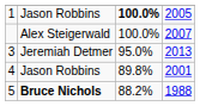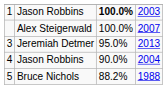 <table class="wikitable">
 <tr>
 </tr>
 <tr>
 <td>1</td>
 <td>Jason Robbins</td>
 <td><strong><abbr>100.0%</abbr></strong></td>
-<td><a href='#'>2005</a></td>
+<td><a href='#'>2003</a></td>
 </tr>
 <tr>
 <td></td>
 <td>Alex Steigerwald</td>
 <td><abbr>100.0%</abbr></td>
 <td><a href='#'>2007</a></td>
 </tr>
 <tr>
 <td>3</td>
 <td>Jeremiah Detmer</td>
 <td><abbr>95.0%</abbr></td>
 <td><a href='#'>2013</a></td>
 </tr>
 <tr>
 <td>4</td>
 <td>Jason Robbins</td>
-<td><abbr>89.8%</abbr></td>
-<td><a href='#'>2001</a></td>
+<td><abbr>90.0%</abbr></td>
+<td><a href='#'>2004</a></td>
 </tr>
 <tr>
 <td>5</td>
-<td><strong>Bruce Nichols</strong></td>
+<td>Bruce Nichols</td>
 <td><abbr>88.2%</abbr></td>
 <td><a href='#'>1988</a></td>
 </tr>
 </table>
